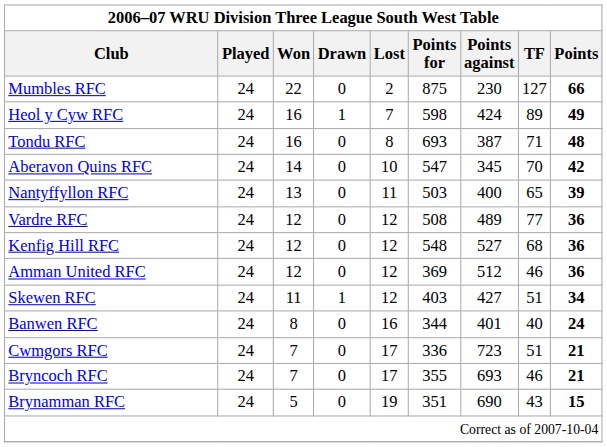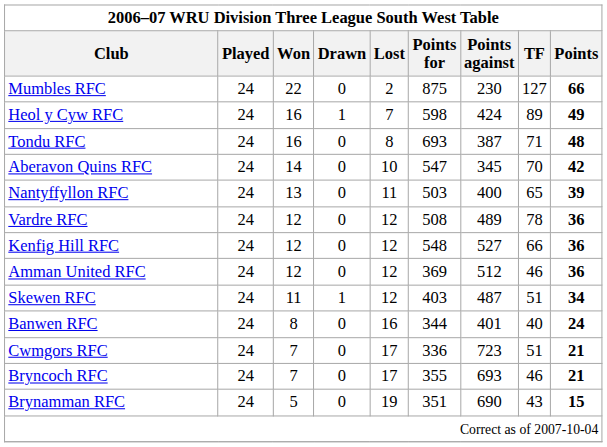 <table class="wikitable" style="float:left; margin-right:15px; text-align: center;">
 <tr>
 <td colspan="10" bgcolor="#FFFFFF" cellpadding="0" cellspacing="0"><strong>2006–07 WRU Division Three League South West Table</strong></td>
 </tr>
 <tr>
 <th bgcolor="#efefef" width="200">Club</th>
 <th bgcolor="#efefef" width="20">Played</th>
 <th bgcolor="#efefef" width="20">Won</th>
 <th bgcolor="#efefef" width="20">Drawn</th>
 <th bgcolor="#efefef" width="20">Lost</th>
 <th bgcolor="#efefef" width="20">Points for</th>
 <th bgcolor="#efefef" width="20">Points against</th>
 <th bgcolor="#efefef" width="20">TF</th>
 <th bgcolor="#efefef" width="20">Points</th>
 </tr>
 <tr bgcolor=#ffffff align=center>
 <td align=left><a href='#'>Mumbles RFC</a></td>
 <td>24</td>
 <td>22</td>
 <td>0</td>
 <td>2</td>
 <td>875</td>
 <td>230</td>
 <td>127</td>
 <td><strong>66</strong></td>
 </tr>
 <tr bgcolor=#ffffff align=center>
 <td align=left><a href='#'>Heol y Cyw RFC</a></td>
 <td>24</td>
 <td>16</td>
 <td>1</td>
 <td>7</td>
 <td>598</td>
 <td>424</td>
 <td>89</td>
 <td><strong>49</strong></td>
 </tr>
 <tr bgcolor=#ffffff align=center>
 <td align=left><a href='#'>Tondu RFC</a></td>
 <td>24</td>
 <td>16</td>
 <td>0</td>
 <td>8</td>
 <td>693</td>
 <td>387</td>
 <td>71</td>
 <td><strong>48</strong></td>
 </tr>
 <tr bgcolor=#ffffff align=center>
 <td align=left><a href='#'>Aberavon Quins RFC</a></td>
 <td>24</td>
 <td>14</td>
 <td>0</td>
 <td>10</td>
 <td>547</td>
 <td>345</td>
 <td>70</td>
 <td><strong>42</strong></td>
 </tr>
 <tr bgcolor=#ffffff align=center>
 <td align=left><a href='#'>Nantyffyllon RFC</a></td>
 <td>24</td>
 <td>13</td>
 <td>0</td>
 <td>11</td>
 <td>503</td>
 <td>400</td>
 <td>65</td>
 <td><strong>39</strong></td>
 </tr>
 <tr bgcolor=#ffffff align=center>
 <td align=left><a href='#'>Vardre RFC</a></td>
 <td>24</td>
 <td>12</td>
 <td>0</td>
 <td>12</td>
 <td>508</td>
 <td>489</td>
-<td>77</td>
+<td>78</td>
 <td><strong>36</strong></td>
 </tr>
 <tr bgcolor=#ffffff align=center>
 <td align=left><a href='#'>Kenfig Hill RFC</a></td>
 <td>24</td>
 <td>12</td>
 <td>0</td>
 <td>12</td>
 <td>548</td>
 <td>527</td>
-<td>68</td>
+<td>66</td>
 <td><strong>36</strong></td>
 </tr>
 <tr bgcolor=#ffffff align=center>
 <td align=left><a href='#'>Amman United RFC</a></td>
 <td>24</td>
 <td>12</td>
 <td>0</td>
 <td>12</td>
 <td>369</td>
 <td>512</td>
 <td>46</td>
 <td><strong>36</strong></td>
 </tr>
 <tr bgcolor=#ffffff align=center>
 <td align=left><a href='#'>Skewen RFC</a></td>
 <td>24</td>
 <td>11</td>
 <td>1</td>
 <td>12</td>
 <td>403</td>
-<td>427</td>
+<td>487</td>
 <td>51</td>
 <td><strong>34</strong></td>
 </tr>
 <tr bgcolor=#ffffff align=center>
 <td align=left><a href='#'>Banwen RFC</a></td>
 <td>24</td>
 <td>8</td>
 <td>0</td>
 <td>16</td>
 <td>344</td>
 <td>401</td>
 <td>40</td>
 <td><strong>24</strong></td>
 </tr>
 <tr bgcolor=#ffffff align=center>
 <td align=left><a href='#'>Cwmgors RFC</a></td>
 <td>24</td>
 <td>7</td>
 <td>0</td>
 <td>17</td>
 <td>336</td>
 <td>723</td>
 <td>51</td>
 <td><strong>21</strong></td>
 </tr>
 <tr bgcolor=#ffffff align=center>
 <td align=left><a href='#'>Bryncoch RFC</a></td>
 <td>24</td>
 <td>7</td>
 <td>0</td>
 <td>17</td>
 <td>355</td>
 <td>693</td>
 <td>46</td>
 <td><strong>21</strong></td>
 </tr>
 <tr bgcolor=#ffffff align=center>
 <td align=left><a href='#'>Brynamman RFC</a></td>
 <td>24</td>
 <td>5</td>
 <td>0</td>
 <td>19</td>
 <td>351</td>
 <td>690</td>
 <td>43</td>
 <td><strong>15</strong></td>
 </tr>
 <tr>
 <td colspan="10" align="right" bgcolor="#FFFFFF" cellpadding="0" cellspacing="0"><small>Correct as of 2007-10-04</small></td>
 </tr>
 <tr>
 </tr>
 </table>
